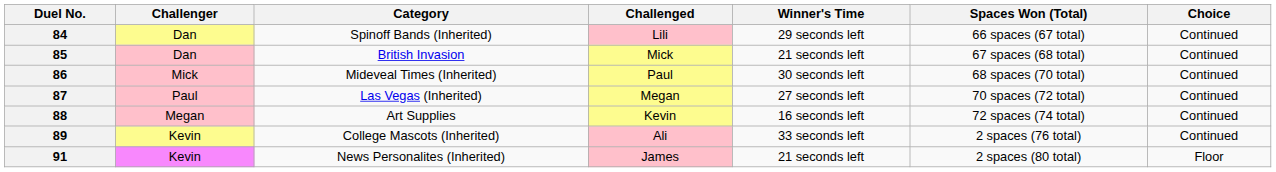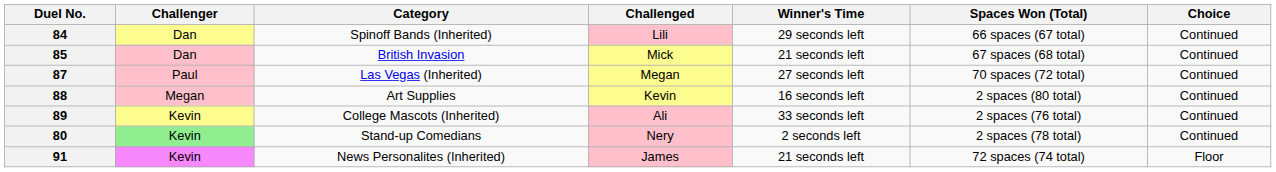 <table class="wikitable sortable mw-collapsible mw-collapsed" style="text-align:center; width:100%">
 <tr>
 <th scope="col">Duel No.</th>
 <th scope="col">Challenger</th>
 <th scope="col">Category</th>
 <th scope="col">Challenged</th>
 <th scope="col">Winner's Time</th>
 <th scope="col">Spaces Won (Total)</th>
 <th scope="col">Choice</th>
 </tr>
 <tr>
 <th>84</th>
 <td style="background:#fdfc8f;">Dan</td>
 <td>Spinoff Bands (Inherited)</td>
 <td style="background:pink;">Lili</td>
 <td>29 seconds left</td>
 <td>66 spaces (67 total)</td>
 <td>Continued</td>
 </tr>
 <tr>
 <th>85</th>
 <td style="background:pink;">Dan</td>
 <td><a href='#'>British Invasion</a></td>
 <td style="background:#fdfc8f;">Mick</td>
 <td>21 seconds left</td>
 <td>67 spaces (68 total)</td>
 <td>Continued</td>
 </tr>
 <tr>
-<th>86</th>
-<td style="background:pink;">Mick</td>
-<td>Mideveal Times (Inherited)</td>
-<td style="background:#fdfc8f;">Paul</td>
-<td>30 seconds left</td>
-<td>68 spaces (70 total)</td>
-<td>Continued</td>
-</tr>
-<tr>
 <th>87</th>
 <td style="background:pink;">Paul</td>
 <td><a href='#'>Las Vegas</a> (Inherited)</td>
 <td style="background:#fdfc8f;">Megan</td>
 <td>27 seconds left</td>
 <td>70 spaces (72 total)</td>
 <td>Continued</td>
 </tr>
 <tr>
 <th>88</th>
 <td style="background:pink;">Megan</td>
 <td>Art Supplies</td>
 <td style="background:#fdfc8f;">Kevin</td>
 <td>16 seconds left</td>
-<td>72 spaces (74 total)</td>
+<td>2 spaces (80 total)</td>
 <td>Continued</td>
 </tr>
 <tr>
 <th>89</th>
 <td style="background:#fdfc8f;">Kevin</td>
 <td>College Mascots (Inherited)</td>
 <td style="background:pink;">Ali</td>
 <td>33 seconds left</td>
 <td>2 spaces (76 total)</td>
 <td>Continued</td>
 </tr>
 <tr>
+<th>80</th>
+<td style="background:lightgreen;">Kevin</td>
+<td>Stand-up Comedians</td>
+<td style="background:pink;">Nery</td>
+<td>2 seconds left</td>
+<td>2 spaces (78 total)</td>
+<td>Continued</td>
+</tr>
+<tr>
 <th>91</th>
 <td style="background:#F888FD;">Kevin</td>
 <td>News Personalites (Inherited)</td>
 <td style="background:pink;">James</td>
 <td>21 seconds left</td>
-<td>2 spaces (80 total)</td>
+<td>72 spaces (74 total)</td>
 <td>Floor</td>
 </tr>
 </table>
